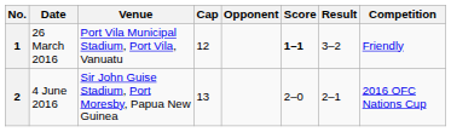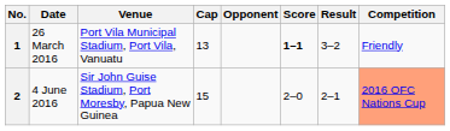 <table class="wikitable sortable plainrowheaders">
 <tr>
 <th scope=col>No.</th>
 <th scope=col data-sort-type=date>Date</th>
 <th scope=col>Venue</th>
 <th scope=col>Cap</th>
 <th scope=col>Opponent</th>
 <th scope=col>Score</th>
 <th scope=col>Result</th>
 <th scope=col>Competition</th>
 </tr>
 <tr>
 <th scope=row>1</th>
 <td>26 March 2016</td>
 <td><a href='#'>Port Vila Municipal Stadium</a>, <a href='#'>Port Vila</a>, Vanuatu</td>
-<td>12</td>
+<td>13</td>
 <td></td>
 <td><strong>1–1</strong></td>
 <td>3–2</td>
 <td><a href='#'>Friendly</a></td>
 </tr>
 <tr>
 <th scope=row>2</th>
 <td>4 June 2016</td>
 <td><a href='#'>Sir John Guise Stadium</a>, <a href='#'>Port Moresby</a>, Papua New Guinea</td>
-<td>13</td>
+<td>15</td>
 <td></td>
 <td>2–0</td>
 <td>2–1</td>
-<td><a href='#'>2016 OFC Nations Cup</a></td>
+<td style="background: lightsalmon;"><a href='#'>2016 OFC Nations Cup</a></td>
 </tr>
 </table>
